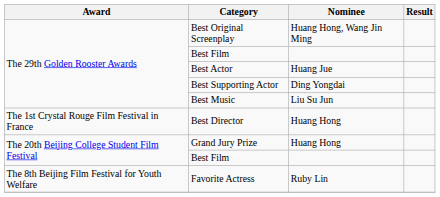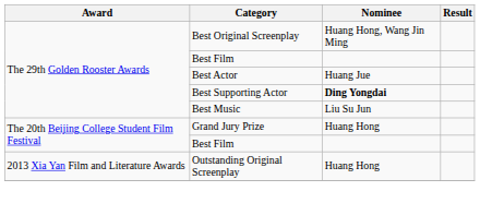 <table class="wikitable" width="80%">
 <tr>
 <th>Award</th>
 <th>Category</th>
 <th>Nominee</th>
 <th>Result</th>
 </tr>
 <tr>
 <td rowspan="5">The 29th <a href='#'>Golden Rooster Awards</a></td>
 <td>Best Original Screenplay</td>
 <td>Huang Hong, Wang Jin Ming</td>
 <td></td>
 </tr>
 <tr>
 <td>Best Film</td>
 <td></td>
 <td></td>
 </tr>
 <tr>
 <td>Best Actor</td>
 <td>Huang Jue</td>
 <td></td>
 </tr>
 <tr>
 <td>Best Supporting Actor</td>
-<td>Ding Yongdai</td>
+<td><strong>Ding Yongdai</strong></td>
 <td></td>
 </tr>
 <tr>
 <td>Best Music</td>
 <td>Liu Su Jun</td>
-<td></td>
-</tr>
-<tr>
-<td>The 1st Crystal Rouge Film Festival in France</td>
-<td>Best Director</td>
-<td>Huang Hong</td>
 <td></td>
 </tr>
 <tr>
 <td rowspan="2">The 20th <a href='#'>Beijing College Student Film Festival</a></td>
 <td>Grand Jury Prize</td>
 <td>Huang Hong</td>
 <td></td>
 </tr>
 <tr>
 <td>Best Film</td>
 <td></td>
 <td></td>
 </tr>
 <tr>
-<td>The 8th Beijing Film Festival for Youth Welfare</td>
-<td>Favorite Actress</td>
-<td>Ruby Lin</td>
+<td>2013 <a href='#'>Xia Yan</a> Film and Literature Awards </td>
+<td>Outstanding Original Screenplay</td>
+<td>Huang Hong</td>
 <td></td>
 </tr>
 <tr>
 </tr>
 </table>
